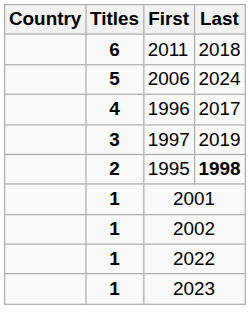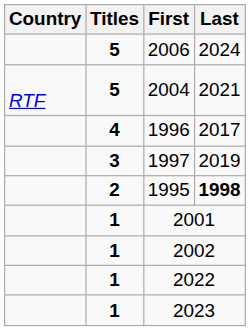 <table class="wikitable">
 <tr>
 <th>Country</th>
 <th>Titles</th>
 <th>First</th>
 <th>Last</th>
 </tr>
 <tr>
 <td></td>
-<td style="text-align:center;"><strong>6</strong></td>
-<td>2011</td>
-<td>2018</td>
-</tr>
-<tr>
-<td></td>
 <td style="text-align:center;"><strong>5</strong></td>
 <td>2006</td>
 <td>2024</td>
+</tr>
+<tr>
+<td><br><em> <a href='#'>RTF</a></em></td>
+<td style="text-align:center;"><strong>5</strong></td>
+<td>2004</td>
+<td>2021</td>
 </tr>
 <tr>
 <td></td>
 <td style="text-align:center;"><strong>4</strong></td>
 <td>1996</td>
 <td>2017</td>
 </tr>
 <tr>
 <td></td>
 <td style="text-align:center;"><strong>3</strong></td>
 <td>1997</td>
 <td>2019</td>
 </tr>
 <tr>
 <td></td>
 <td style="text-align:center;"><strong>2</strong></td>
 <td>1995</td>
 <td><strong>1998</strong></td>
 </tr>
 <tr>
 <td></td>
 <td style="text-align:center;"><strong>1</strong></td>
 <td colspan="2" style="text-align:center;">2001</td>
 </tr>
 <tr>
 <td></td>
 <td style="text-align:center;"><strong>1</strong></td>
 <td colspan="2" style="text-align:center;">2002</td>
 </tr>
 <tr>
 <td></td>
 <td style="text-align:center;"><strong>1</strong></td>
 <td colspan="2" style="text-align:center;">2022</td>
 </tr>
 <tr>
 <td></td>
 <td style="text-align:center;"><strong>1</strong></td>
 <td colspan="2" style="text-align:center;">2023</td>
 </tr>
 </table>
